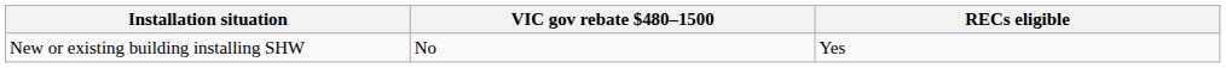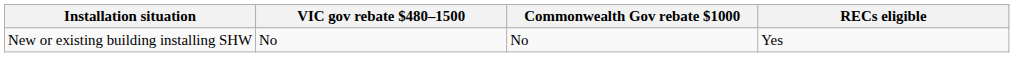 <table class="wikitable sortable">
 <tr style="background:#C1D8FF;">
 <th style="width:25%;"><strong>Installation situation</strong></th>
 <th style="width:25%;"><strong>VIC gov rebate $480–1500</strong></th>
+<th style="width:25%;"><strong>Commonwealth Gov rebate $1000</strong></th>
 <th style="width:25%;"><strong>RECs eligible</strong></th>
 </tr>
 <tr>
 <td>New or existing building installing SHW</td>
 <td>No</td>
+<td>No</td>
 <td>Yes</td>
 </tr>
 </table>
